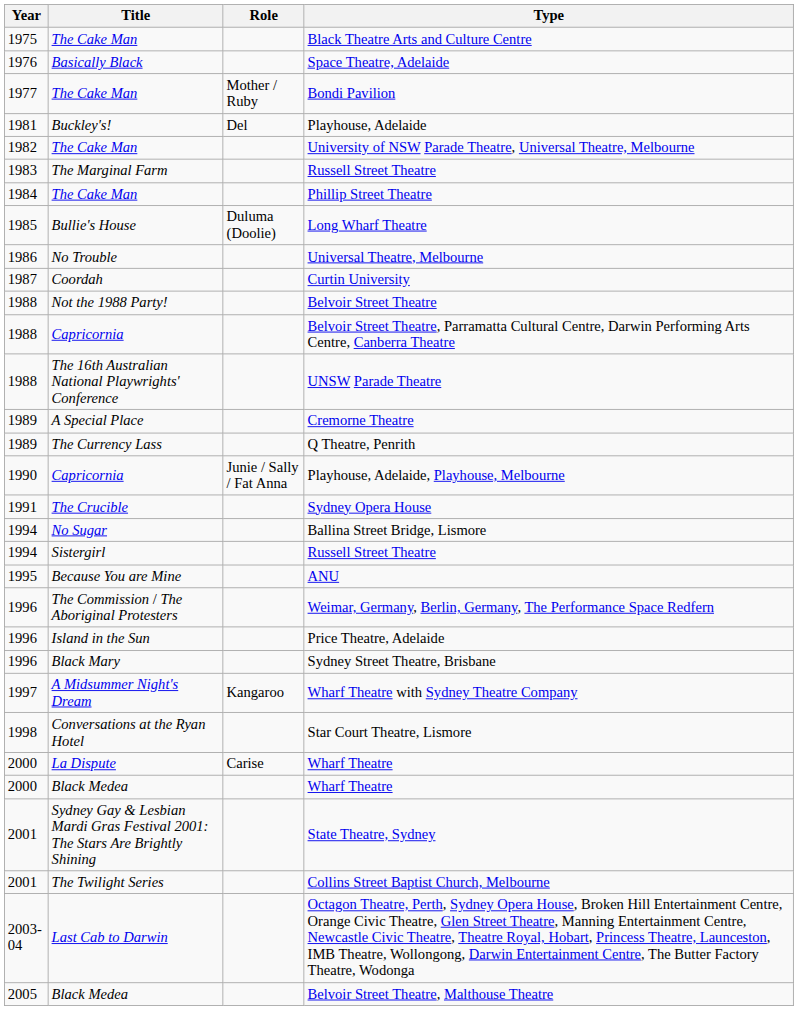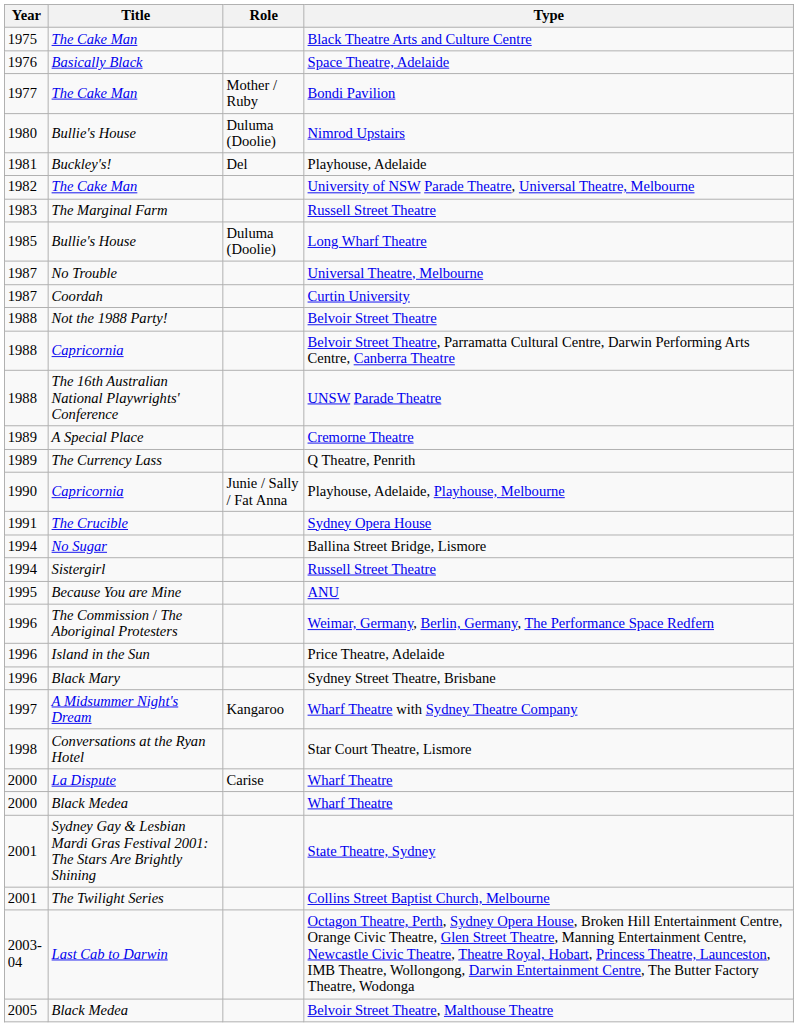 <table class="wikitable">
 <tr>
 <th>Year</th>
 <th>Title</th>
 <th>Role</th>
 <th>Type</th>
 </tr>
 <tr>
 <td>1975</td>
 <td><em><a href='#'>The Cake Man</a></em></td>
 <td></td>
 <td><a href='#'>Black Theatre Arts and Culture Centre</a></td>
 </tr>
 <tr>
 <td>1976</td>
 <td><em><a href='#'>Basically Black</a></em></td>
 <td></td>
 <td><a href='#'>Space Theatre, Adelaide</a></td>
 </tr>
 <tr>
 <td>1977</td>
 <td><em><a href='#'>The Cake Man</a></em></td>
 <td>Mother / Ruby</td>
 <td><a href='#'>Bondi Pavilion</a></td>
 </tr>
 <tr>
+<td>1980</td>
+<td><em>Bullie's House</em></td>
+<td>Duluma (Doolie)</td>
+<td><a href='#'>Nimrod Upstairs</a></td>
+</tr>
+<tr>
 <td>1981</td>
 <td><em>Buckley's!</em></td>
 <td>Del</td>
 <td>Playhouse, Adelaide</td>
 </tr>
 <tr>
 <td>1982</td>
 <td><em><a href='#'>The Cake Man</a></em></td>
 <td></td>
 <td><a href='#'>University of NSW</a> <a href='#'>Parade Theatre</a>, <a href='#'>Universal Theatre, Melbourne</a></td>
 </tr>
 <tr>
 <td>1983</td>
 <td><em>The Marginal Farm</em></td>
 <td></td>
 <td><a href='#'>Russell Street Theatre</a></td>
 </tr>
 <tr>
-<td>1984</td>
-<td><em><a href='#'>The Cake Man</a></em></td>
-<td></td>
-<td><a href='#'>Phillip Street Theatre</a></td>
-</tr>
-<tr>
 <td>1985</td>
 <td><em>Bullie's House</em></td>
 <td>Duluma (Doolie)</td>
 <td><a href='#'>Long Wharf Theatre</a></td>
 </tr>
 <tr>
-<td>1986</td>
+<td>1987</td>
 <td><em>No Trouble</em></td>
 <td></td>
 <td><a href='#'>Universal Theatre, Melbourne</a></td>
 </tr>
 <tr>
 <td>1987</td>
 <td><em>Coordah</em></td>
 <td></td>
 <td><a href='#'>Curtin University</a></td>
 </tr>
 <tr>
 <td>1988</td>
 <td><em>Not the 1988 Party!</em></td>
 <td></td>
 <td><a href='#'>Belvoir Street Theatre</a></td>
 </tr>
 <tr>
 <td>1988</td>
 <td><em><a href='#'>Capricornia</a></em></td>
 <td></td>
 <td><a href='#'>Belvoir Street Theatre</a>, Parramatta Cultural Centre, Darwin Performing Arts Centre, <a href='#'>Canberra Theatre</a></td>
 </tr>
 <tr>
 <td>1988</td>
 <td><em>The 16th Australian National Playwrights' Conference</em></td>
 <td></td>
 <td><a href='#'>UNSW</a> <a href='#'>Parade Theatre</a></td>
 </tr>
 <tr>
 <td>1989</td>
 <td><em>A Special Place</em></td>
 <td></td>
 <td><a href='#'>Cremorne Theatre</a></td>
 </tr>
 <tr>
 <td>1989</td>
 <td><em>The Currency Lass</em></td>
 <td></td>
 <td>Q Theatre, Penrith</td>
 </tr>
 <tr>
 <td>1990</td>
 <td><em><a href='#'>Capricornia</a></em></td>
 <td>Junie / Sally / Fat Anna</td>
 <td>Playhouse, Adelaide, <a href='#'>Playhouse, Melbourne</a></td>
 </tr>
 <tr>
 <td>1991</td>
 <td><em><a href='#'>The Crucible</a></em></td>
 <td></td>
 <td><a href='#'>Sydney Opera House</a></td>
 </tr>
 <tr>
 <td>1994</td>
 <td><em><a href='#'>No Sugar</a></em></td>
 <td></td>
 <td>Ballina Street Bridge, Lismore</td>
 </tr>
 <tr>
 <td>1994</td>
 <td><em>Sistergirl</em></td>
 <td></td>
 <td><a href='#'>Russell Street Theatre</a></td>
 </tr>
 <tr>
 <td>1995</td>
 <td><em>Because You are Mine</em></td>
 <td></td>
 <td><a href='#'>ANU</a></td>
 </tr>
 <tr>
 <td>1996</td>
 <td><em>The Commission</em> / <em>The Aboriginal Protesters</em></td>
 <td></td>
 <td><a href='#'>Weimar, Germany</a>, <a href='#'>Berlin, Germany</a>, <a href='#'>The Performance Space Redfern</a></td>
 </tr>
 <tr>
 <td>1996</td>
 <td><em>Island in the Sun</em></td>
 <td></td>
 <td>Price Theatre, Adelaide</td>
 </tr>
 <tr>
 <td>1996</td>
 <td><em>Black Mary</em></td>
 <td></td>
 <td>Sydney Street Theatre, Brisbane</td>
 </tr>
 <tr>
 <td>1997</td>
 <td><em><a href='#'>A Midsummer Night's Dream</a></em></td>
 <td>Kangaroo</td>
 <td><a href='#'>Wharf Theatre</a> with <a href='#'>Sydney Theatre Company</a></td>
 </tr>
 <tr>
 <td>1998</td>
 <td><em>Conversations at the Ryan Hotel</em></td>
 <td></td>
 <td>Star Court Theatre, Lismore</td>
 </tr>
 <tr>
 <td>2000</td>
 <td><em><a href='#'>La Dispute</a></em></td>
 <td>Carise</td>
 <td><a href='#'>Wharf Theatre</a></td>
 </tr>
 <tr>
 <td>2000</td>
 <td><em>Black Medea</em></td>
 <td></td>
 <td><a href='#'>Wharf Theatre</a></td>
 </tr>
 <tr>
 <td>2001</td>
 <td><em>Sydney Gay & Lesbian Mardi Gras Festival 2001: The Stars Are Brightly Shining</em></td>
 <td></td>
 <td><a href='#'>State Theatre, Sydney</a></td>
 </tr>
 <tr>
 <td>2001</td>
 <td><em>The Twilight Series</em></td>
 <td></td>
 <td><a href='#'>Collins Street Baptist Church, Melbourne</a></td>
 </tr>
 <tr>
 <td>2003-04</td>
 <td><em><a href='#'>Last Cab to Darwin</a></em></td>
 <td></td>
 <td><a href='#'>Octagon Theatre, Perth</a>, <a href='#'>Sydney Opera House</a>, Broken Hill Entertainment Centre, Orange Civic Theatre, <a href='#'>Glen Street Theatre</a>, Manning Entertainment Centre, <a href='#'>Newcastle Civic Theatre</a>, <a href='#'>Theatre Royal, Hobart</a>, <a href='#'>Princess Theatre, Launceston</a>, IMB Theatre, Wollongong, <a href='#'>Darwin Entertainment Centre</a>, The Butter Factory Theatre, Wodonga</td>
 </tr>
 <tr>
 <td>2005</td>
 <td><em>Black Medea</em></td>
 <td></td>
 <td><a href='#'>Belvoir Street Theatre</a>, <a href='#'>Malthouse Theatre</a></td>
 </tr>
 </table>
